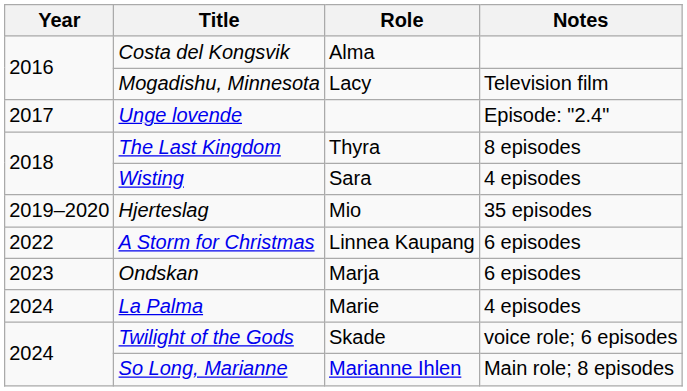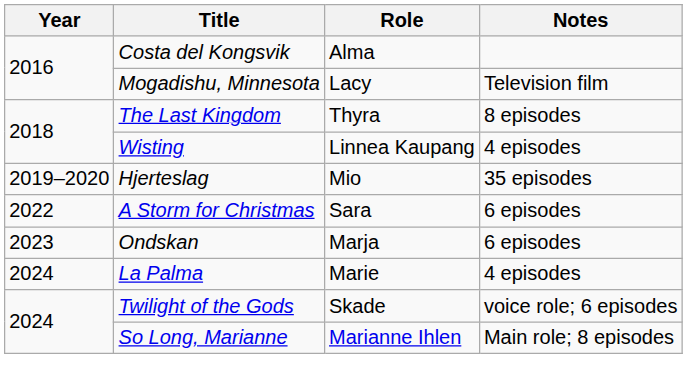 <table class="wikitable sortable">
 <tr>
 <th>Year</th>
 <th>Title</th>
 <th>Role</th>
 <th class="unsortable">Notes</th>
 </tr>
 <tr>
 <td rowspan=2>2016</td>
 <td><em>Costa del Kongsvik</em></td>
 <td>Alma</td>
 <td></td>
 </tr>
 <tr>
 <td><em>Mogadishu, Minnesota</em></td>
 <td>Lacy</td>
 <td>Television film</td>
 </tr>
 <tr>
-<td>2017</td>
-<td><em><a href='#'>Unge lovende</a></em></td>
-<td></td>
-<td>Episode: "2.4"</td>
-</tr>
-<tr>
 <td rowspan=2>2018</td>
 <td><em><a href='#'>The Last Kingdom</a></em></td>
 <td>Thyra</td>
 <td>8 episodes</td>
 </tr>
 <tr>
 <td><em><a href='#'>Wisting</a></em></td>
-<td>Sara</td>
+<td>Linnea Kaupang</td>
 <td>4 episodes</td>
 </tr>
 <tr>
 <td>2019–2020</td>
 <td><em>Hjerteslag</em></td>
 <td>Mio</td>
 <td>35 episodes</td>
 </tr>
 <tr>
 <td>2022</td>
 <td><em><a href='#'>A Storm for Christmas</a></em></td>
-<td>Linnea Kaupang</td>
+<td>Sara</td>
 <td>6 episodes</td>
 </tr>
 <tr>
 <td>2023</td>
 <td><em>Ondskan</em></td>
 <td>Marja</td>
 <td>6 episodes</td>
 </tr>
 <tr>
 <td>2024</td>
 <td><em><a href='#'>La Palma</a></em></td>
 <td>Marie</td>
 <td>4 episodes</td>
 </tr>
 <tr>
 <td rowspan=2>2024</td>
 <td><em><a href='#'>Twilight of the Gods</a></em></td>
 <td>Skade</td>
 <td>voice role; 6 episodes</td>
 </tr>
 <tr>
 <td><em><a href='#'>So Long, Marianne</a></em></td>
 <td><a href='#'>Marianne Ihlen</a></td>
 <td>Main role; 8 episodes</td>
 </tr>
 </table>
